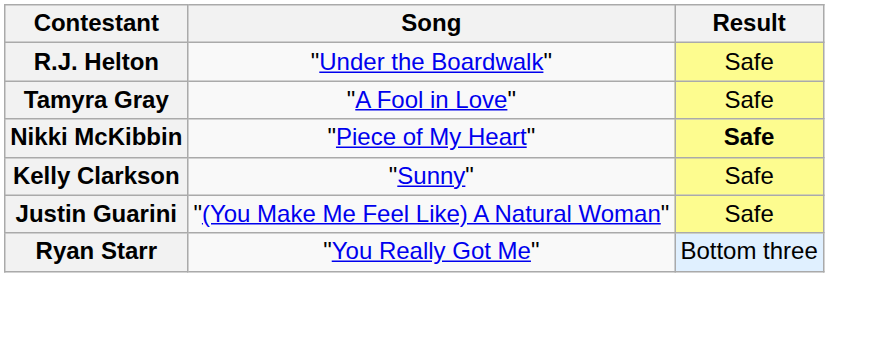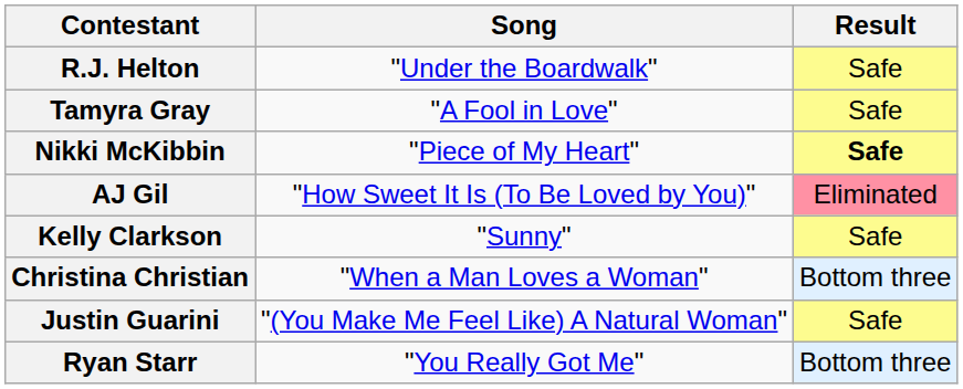 <table class="wikitable unsortable" style="text-align:center;">
 <tr>
 <th scope="col">Contestant</th>
 <th scope="col">Song</th>
 <th scope="col">Result</th>
 </tr>
 <tr>
 <th scope="row">R.J. Helton</th>
 <td>"<a href='#'>Under the Boardwalk</a>"</td>
 <td style="background:#FDFC8F;">Safe</td>
 </tr>
 <tr>
 <th scope="row">Tamyra Gray</th>
 <td>"<a href='#'>A Fool in Love</a>"</td>
 <td style="background:#FDFC8F;">Safe</td>
 </tr>
 <tr>
 <th scope="row">Nikki McKibbin</th>
 <td>"<a href='#'>Piece of My Heart</a>"</td>
 <td style="background:#FDFC8F;"><strong>Safe</strong></td>
 </tr>
 <tr>
+<th scope="row">AJ Gil</th>
+<td>"<a href='#'>How Sweet It Is (To Be Loved by You)</a>"</td>
+<td bgcolor="FF91A4">Eliminated</td>
+</tr>
+<tr>
 <th scope="row">Kelly Clarkson</th>
 <td>"<a href='#'>Sunny</a>"</td>
 <td style="background:#FDFC8F;">Safe</td>
+</tr>
+<tr>
+<th scope="row">Christina Christian</th>
+<td>"<a href='#'>When a Man Loves a Woman</a>"</td>
+<td style="background:#E0F0FF;">Bottom three</td>
 </tr>
 <tr>
 <th scope="row">Justin Guarini</th>
 <td>"<a href='#'>(You Make Me Feel Like) A Natural Woman</a>"</td>
 <td style="background:#FDFC8F;">Safe</td>
 </tr>
 <tr>
 <th scope="row">Ryan Starr</th>
 <td>"<a href='#'>You Really Got Me</a>"</td>
 <td style="background:#E0F0FF;">Bottom three</td>
 </tr>
 </table>
